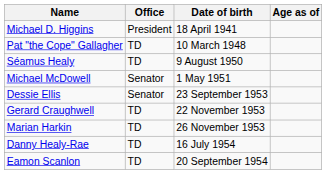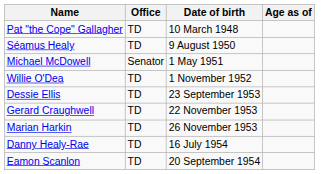 <table class="wikitable">
 <tr>
 <th>Name</th>
 <th>Office</th>
 <th>Date of birth</th>
 <th>Age as of </th>
-</tr>
-<tr>
-<td><a href='#'>Michael D. Higgins</a></td>
-<td>President</td>
-<td>18 April 1941</td>
-<td></td>
 </tr>
 <tr>
 <td><a href='#'>Pat "the Cope" Gallagher</a></td>
 <td>TD</td>
 <td>10 March 1948</td>
 <td></td>
 </tr>
 <tr>
 <td><a href='#'>Séamus Healy</a></td>
 <td>TD</td>
 <td>9 August 1950</td>
 <td></td>
 </tr>
 <tr>
 <td><a href='#'>Michael McDowell</a></td>
 <td>Senator</td>
 <td>1 May 1951</td>
 <td></td>
 </tr>
 <tr>
+<td><a href='#'>Willie O'Dea</a></td>
+<td>TD</td>
+<td>1 November 1952</td>
+<td></td>
+</tr>
+<tr>
 <td><a href='#'>Dessie Ellis</a></td>
-<td>Senator</td>
+<td>TD</td>
 <td>23 September 1953</td>
 <td></td>
 </tr>
 <tr>
 <td><a href='#'>Gerard Craughwell</a></td>
 <td>TD</td>
 <td>22 November 1953</td>
 <td></td>
 </tr>
 <tr>
 <td><a href='#'>Marian Harkin</a></td>
 <td>TD</td>
 <td>26 November 1953</td>
 <td></td>
 </tr>
 <tr>
 <td><a href='#'>Danny Healy-Rae</a></td>
 <td>TD</td>
 <td>16 July 1954</td>
 <td></td>
 </tr>
 <tr>
 <td><a href='#'>Eamon Scanlon</a></td>
 <td>TD</td>
 <td>20 September 1954</td>
 <td></td>
 </tr>
 </table>
